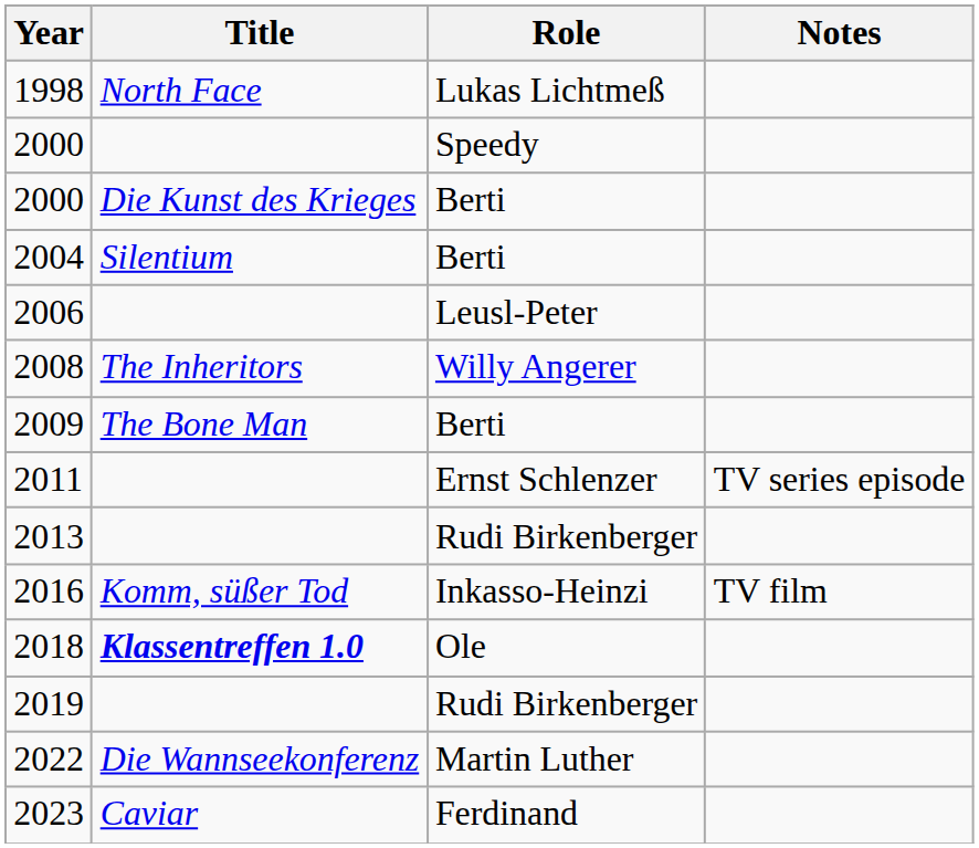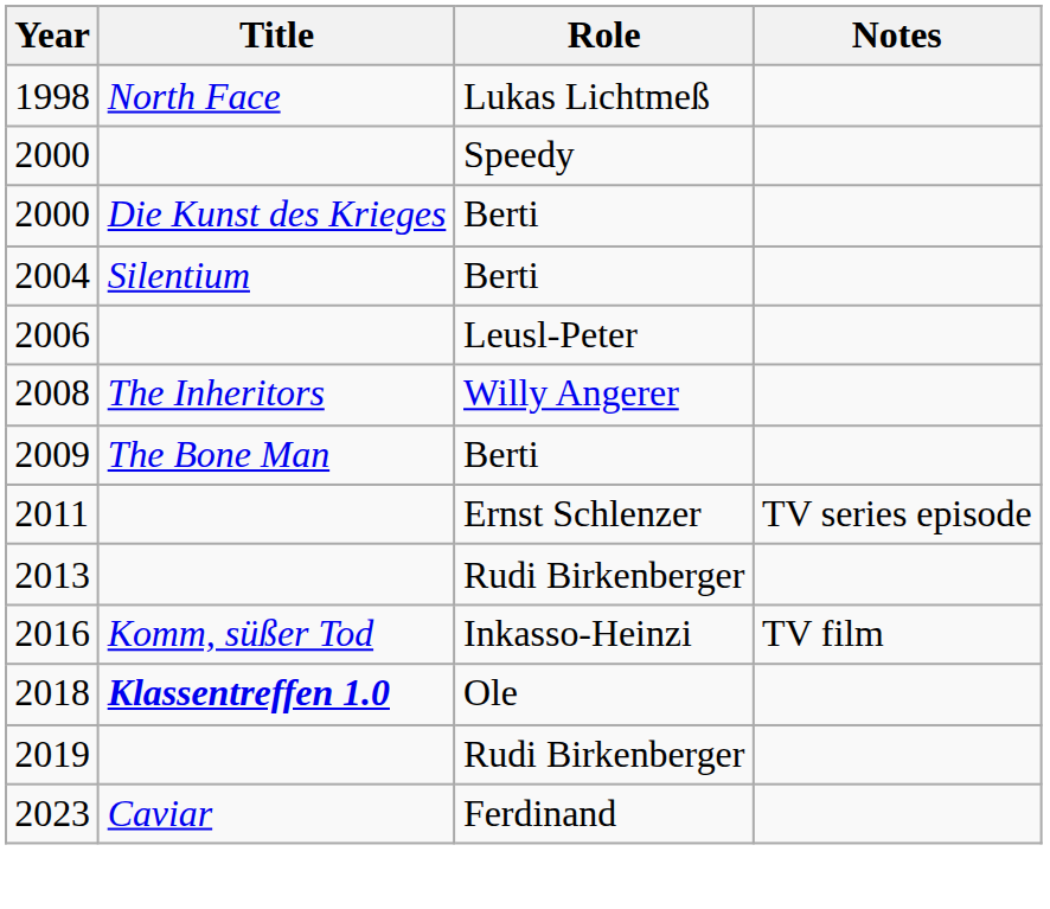 <table class="wikitable sortable">
 <tr>
 <th>Year</th>
 <th>Title</th>
 <th>Role</th>
 <th class="unsortable">Notes</th>
 </tr>
 <tr>
 <td>1998</td>
 <td><em><a href='#'>North Face</a></em></td>
 <td>Lukas Lichtmeß</td>
 <td></td>
 </tr>
 <tr>
 <td>2000</td>
 <td><em></em></td>
 <td>Speedy</td>
 <td></td>
 </tr>
 <tr>
 <td>2000</td>
 <td><em><a href='#'>Die Kunst des Krieges</a></em></td>
 <td>Berti</td>
 <td></td>
 </tr>
 <tr>
 <td>2004</td>
 <td><em><a href='#'>Silentium</a></em></td>
 <td>Berti</td>
 <td></td>
 </tr>
 <tr>
 <td>2006</td>
 <td><em></em></td>
 <td>Leusl-Peter</td>
 <td></td>
 </tr>
 <tr>
 <td>2008</td>
 <td><em><a href='#'>The Inheritors</a></em></td>
 <td><a href='#'>Willy Angerer</a></td>
 <td></td>
 </tr>
 <tr>
 <td>2009</td>
 <td><em><a href='#'>The Bone Man</a></em></td>
 <td>Berti</td>
 <td></td>
 </tr>
 <tr>
 <td>2011</td>
 <td><em></em></td>
 <td>Ernst Schlenzer</td>
 <td>TV series episode</td>
 </tr>
 <tr>
 <td>2013</td>
 <td><em></em></td>
 <td>Rudi Birkenberger</td>
 <td></td>
 </tr>
 <tr>
 <td>2016</td>
 <td><em><a href='#'>Komm, süßer Tod</a></em></td>
 <td>Inkasso-Heinzi</td>
 <td>TV film</td>
 </tr>
 <tr>
 <td>2018</td>
 <td><strong><em><a href='#'>Klassentreffen 1.0</a></em></strong></td>
 <td>Ole</td>
 <td></td>
 </tr>
 <tr>
 <td>2019</td>
 <td><em></em></td>
 <td>Rudi Birkenberger</td>
 <td></td>
 </tr>
 <tr>
-<td>2022</td>
-<td><em><a href='#'>Die Wannseekonferenz</a></em></td>
-<td>Martin Luther</td>
-<td></td>
-</tr>
-<tr>
 <td>2023</td>
 <td><em><a href='#'>Caviar</a></em></td>
 <td>Ferdinand</td>
 <td></td>
 </tr>
 </table>
